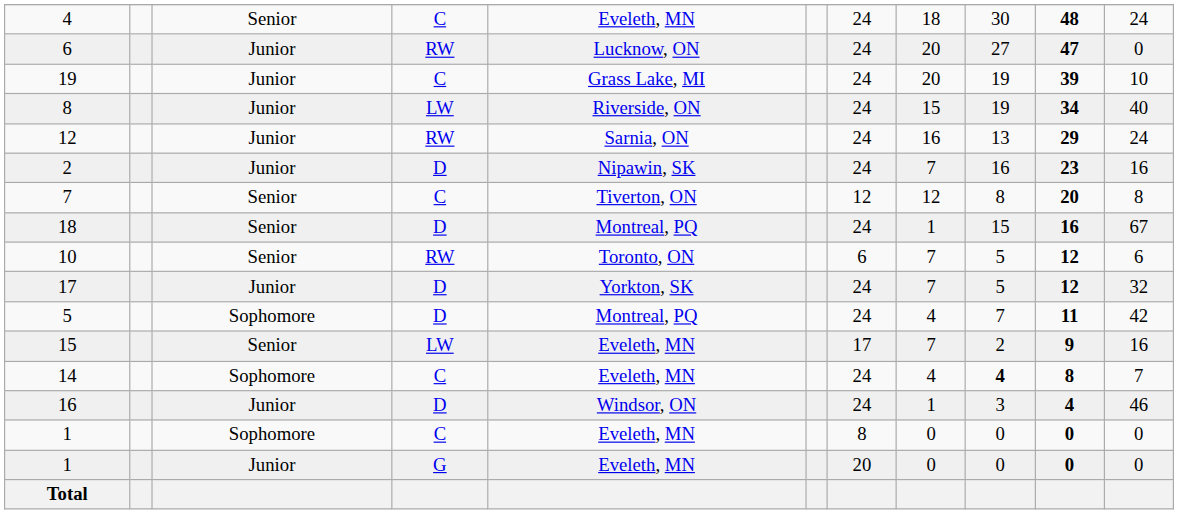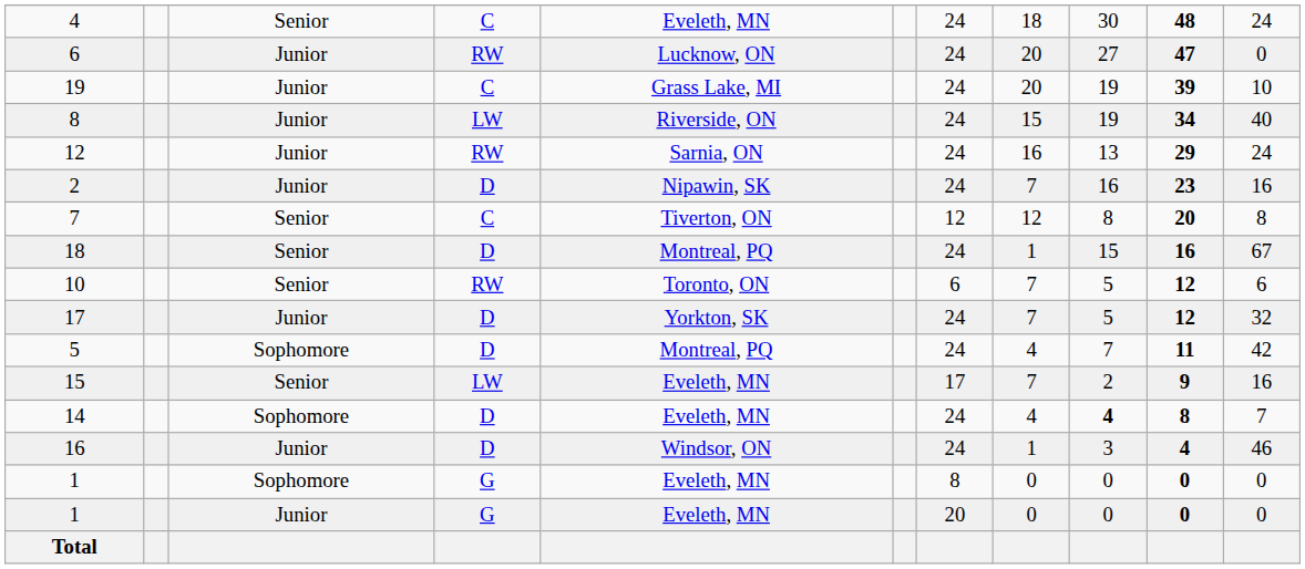 <table class="wikitable sortable" width ="1000">
 <tr align="center">
 </tr>
 <tr align="center" bgcolor="">
 <td>4</td>
 <td></td>
 <td>Senior</td>
 <td><a href='#'>C</a></td>
 <td><a href='#'>Eveleth</a>, <a href='#'>MN</a></td>
 <td></td>
 <td>24</td>
 <td>18</td>
 <td>30</td>
 <td><strong>48</strong></td>
 <td>24</td>
 </tr>
 <tr align="center" bgcolor="f0f0f0">
 <td>6</td>
 <td></td>
 <td>Junior</td>
 <td><a href='#'>RW</a></td>
 <td><a href='#'>Lucknow</a>, <a href='#'>ON</a></td>
 <td></td>
 <td>24</td>
 <td>20</td>
 <td>27</td>
 <td><strong>47</strong></td>
 <td>0</td>
 </tr>
 <tr align="center" bgcolor="">
 <td>19</td>
 <td></td>
 <td>Junior</td>
 <td><a href='#'>C</a></td>
 <td><a href='#'>Grass Lake</a>, <a href='#'>MI</a></td>
 <td></td>
 <td>24</td>
 <td>20</td>
 <td>19</td>
 <td><strong>39</strong></td>
 <td>10</td>
 </tr>
 <tr align="center" bgcolor="f0f0f0">
 <td>8</td>
 <td></td>
 <td>Junior</td>
 <td><a href='#'>LW</a></td>
 <td><a href='#'>Riverside</a>, <a href='#'>ON</a></td>
 <td></td>
 <td>24</td>
 <td>15</td>
 <td>19</td>
 <td><strong>34</strong></td>
 <td>40</td>
 </tr>
 <tr align="center" bgcolor="">
 <td>12</td>
 <td></td>
 <td>Junior</td>
 <td><a href='#'>RW</a></td>
 <td><a href='#'>Sarnia</a>, <a href='#'>ON</a></td>
 <td></td>
 <td>24</td>
 <td>16</td>
 <td>13</td>
 <td><strong>29</strong></td>
 <td>24</td>
 </tr>
 <tr align="center" bgcolor="f0f0f0">
 <td>2</td>
 <td></td>
 <td>Junior</td>
 <td><a href='#'>D</a></td>
 <td><a href='#'>Nipawin</a>, <a href='#'>SK</a></td>
 <td></td>
 <td>24</td>
 <td>7</td>
 <td>16</td>
 <td><strong>23</strong></td>
 <td>16</td>
 </tr>
 <tr align="center" bgcolor="">
 <td>7</td>
 <td></td>
 <td>Senior</td>
 <td><a href='#'>C</a></td>
 <td><a href='#'>Tiverton</a>, <a href='#'>ON</a></td>
 <td></td>
 <td>12</td>
 <td>12</td>
 <td>8</td>
 <td><strong>20</strong></td>
 <td>8</td>
 </tr>
 <tr align="center" bgcolor="f0f0f0">
 <td>18</td>
 <td></td>
 <td>Senior</td>
 <td><a href='#'>D</a></td>
 <td><a href='#'>Montreal</a>, <a href='#'>PQ</a></td>
 <td></td>
 <td>24</td>
 <td>1</td>
 <td>15</td>
 <td><strong>16</strong></td>
 <td>67</td>
 </tr>
 <tr align="center" bgcolor="">
 <td>10</td>
 <td></td>
 <td>Senior</td>
 <td><a href='#'>RW</a></td>
 <td><a href='#'>Toronto</a>, <a href='#'>ON</a></td>
 <td></td>
 <td>6</td>
 <td>7</td>
 <td>5</td>
 <td><strong>12</strong></td>
 <td>6</td>
 </tr>
 <tr align="center" bgcolor="f0f0f0">
 <td>17</td>
 <td></td>
 <td>Junior</td>
 <td><a href='#'>D</a></td>
 <td><a href='#'>Yorkton</a>, <a href='#'>SK</a></td>
 <td></td>
 <td>24</td>
 <td>7</td>
 <td>5</td>
 <td><strong>12</strong></td>
 <td>32</td>
 </tr>
 <tr align="center" bgcolor="">
 <td>5</td>
 <td></td>
 <td>Sophomore</td>
 <td><a href='#'>D</a></td>
 <td><a href='#'>Montreal</a>, <a href='#'>PQ</a></td>
 <td></td>
 <td>24</td>
 <td>4</td>
 <td>7</td>
 <td><strong>11</strong></td>
 <td>42</td>
 </tr>
 <tr align="center" bgcolor="f0f0f0">
 <td>15</td>
 <td></td>
 <td>Senior</td>
 <td><a href='#'>LW</a></td>
 <td><a href='#'>Eveleth</a>, <a href='#'>MN</a></td>
 <td></td>
 <td>17</td>
 <td>7</td>
 <td>2</td>
 <td><strong>9</strong></td>
 <td>16</td>
 </tr>
 <tr align="center" bgcolor="">
 <td>14</td>
 <td></td>
 <td>Sophomore</td>
-<td><a href='#'>C</a></td>
+<td><a href='#'>D</a></td>
 <td><a href='#'>Eveleth</a>, <a href='#'>MN</a></td>
 <td></td>
 <td>24</td>
 <td>4</td>
 <td><strong>4</strong></td>
 <td><strong>8</strong></td>
 <td>7</td>
 </tr>
 <tr align="center" bgcolor="f0f0f0">
 <td>16</td>
 <td></td>
 <td>Junior</td>
 <td><a href='#'>D</a></td>
 <td><a href='#'>Windsor</a>, <a href='#'>ON</a></td>
 <td></td>
 <td>24</td>
 <td>1</td>
 <td>3</td>
 <td><strong>4</strong></td>
 <td>46</td>
 </tr>
 <tr align="center" bgcolor="">
 <td>1</td>
 <td></td>
 <td>Sophomore</td>
-<td><a href='#'>C</a></td>
+<td><a href='#'>G</a></td>
 <td><a href='#'>Eveleth</a>, <a href='#'>MN</a></td>
 <td></td>
 <td>8</td>
 <td>0</td>
 <td>0</td>
 <td><strong>0</strong></td>
 <td>0</td>
 </tr>
 <tr align="center" bgcolor="f0f0f0">
 <td>1</td>
 <td></td>
 <td>Junior</td>
 <td><a href='#'>G</a></td>
 <td><a href='#'>Eveleth</a>, <a href='#'>MN</a></td>
 <td></td>
 <td>20</td>
 <td>0</td>
 <td>0</td>
 <td><strong>0</strong></td>
 <td>0</td>
 </tr>
 <tr align="center" bgcolor="">
 <th>Total</th>
 <th></th>
 <th></th>
 <th></th>
 <th></th>
 <th></th>
 <th></th>
 <th></th>
 <th></th>
 <th></th>
 <th></th>
 </tr>
 </table>
